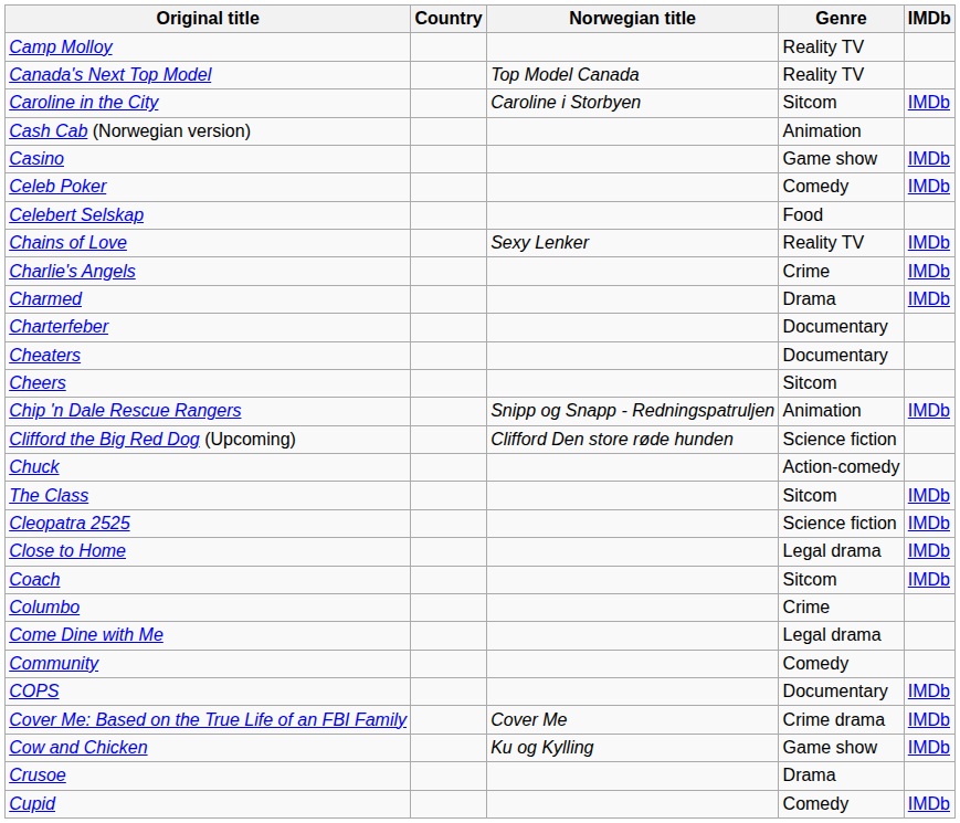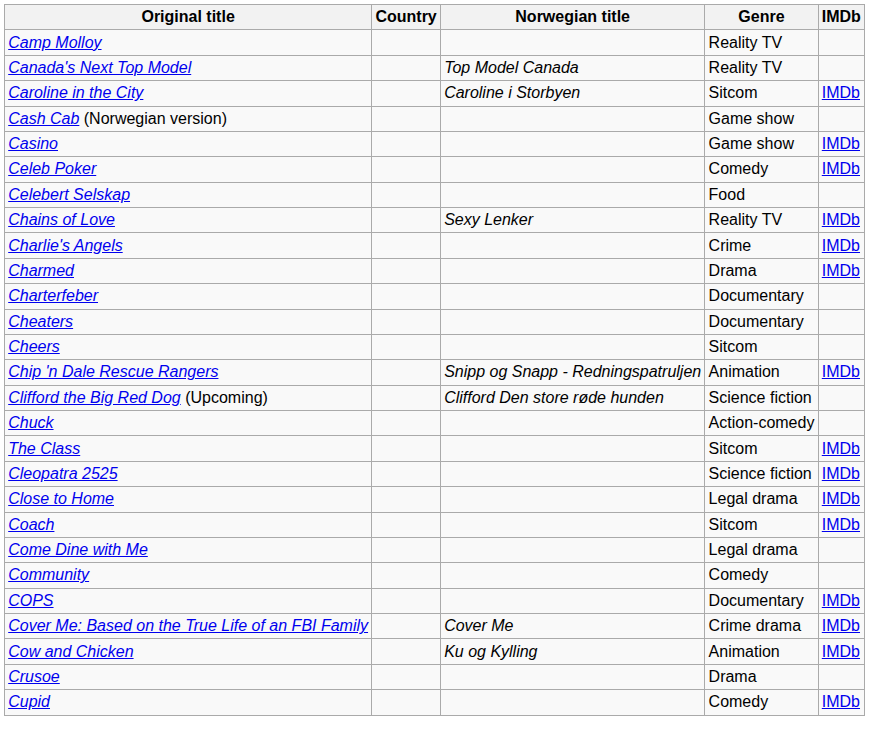 <table class="wikitable">
 <tr>
 <th>Original title</th>
 <th>Country</th>
 <th>Norwegian title</th>
 <th>Genre</th>
 <th>IMDb</th>
 </tr>
 <tr>
 <td><em><a href='#'>Camp Molloy</a></em></td>
 <td></td>
 <td></td>
 <td>Reality TV</td>
 <td></td>
 </tr>
 <tr>
 <td><em><a href='#'>Canada's Next Top Model</a></em></td>
 <td></td>
 <td><em>Top Model Canada</em></td>
 <td>Reality TV</td>
 <td></td>
 </tr>
 <tr>
 <td><em><a href='#'>Caroline in the City</a></em></td>
 <td></td>
 <td><em>Caroline i Storbyen</em></td>
 <td>Sitcom</td>
 <td><a href='#'>IMDb</a></td>
 </tr>
 <tr>
 <td><em><a href='#'>Cash Cab</a></em>  (Norwegian version)</td>
 <td></td>
 <td></td>
-<td>Animation</td>
+<td>Game show</td>
 <td></td>
 </tr>
 <tr>
 <td><em><a href='#'>Casino</a></em></td>
 <td></td>
 <td></td>
 <td>Game show</td>
 <td><a href='#'>IMDb</a></td>
 </tr>
 <tr>
 <td><em><a href='#'>Celeb Poker</a></em></td>
 <td></td>
 <td></td>
 <td>Comedy</td>
 <td><a href='#'>IMDb</a></td>
 </tr>
 <tr>
 <td><em><a href='#'>Celebert Selskap</a></em></td>
 <td></td>
 <td></td>
 <td>Food</td>
 <td></td>
 </tr>
 <tr>
 <td><em><a href='#'>Chains of Love</a></em></td>
 <td></td>
 <td><em>Sexy Lenker</em></td>
 <td>Reality TV</td>
 <td><a href='#'>IMDb</a></td>
 </tr>
 <tr>
 <td><em><a href='#'>Charlie's Angels</a></em></td>
 <td></td>
 <td></td>
 <td>Crime</td>
 <td><a href='#'>IMDb</a></td>
 </tr>
 <tr>
 <td><em><a href='#'>Charmed</a></em></td>
 <td></td>
 <td></td>
 <td>Drama</td>
 <td><a href='#'>IMDb</a></td>
 </tr>
 <tr>
 <td><em><a href='#'>Charterfeber</a></em></td>
 <td></td>
 <td></td>
 <td>Documentary</td>
 <td></td>
 </tr>
 <tr>
 <td><em><a href='#'>Cheaters</a></em></td>
 <td></td>
 <td></td>
 <td>Documentary</td>
 <td></td>
 </tr>
 <tr>
 <td><em><a href='#'>Cheers</a></em></td>
 <td></td>
 <td></td>
 <td>Sitcom</td>
 <td></td>
 </tr>
 <tr>
 <td><em><a href='#'>Chip 'n Dale Rescue Rangers</a></em></td>
 <td></td>
 <td><em>Snipp og Snapp - Redningspatruljen</em></td>
 <td>Animation</td>
 <td><a href='#'>IMDb</a></td>
 </tr>
 <tr>
 <td><a href='#'><em>Clifford the Big Red Dog</em></a> (Upcoming)</td>
 <td></td>
 <td><em>Clifford Den store røde hunden</em></td>
 <td>Science fiction</td>
 <td></td>
 </tr>
 <tr>
 <td><em><a href='#'>Chuck</a></em></td>
 <td></td>
 <td></td>
 <td>Action-comedy</td>
 <td></td>
 </tr>
 <tr>
 <td><em><a href='#'>The Class</a></em></td>
 <td></td>
 <td></td>
 <td>Sitcom</td>
 <td><a href='#'>IMDb</a></td>
 </tr>
 <tr>
 <td><em><a href='#'>Cleopatra 2525</a></em></td>
 <td></td>
 <td></td>
 <td>Science fiction</td>
 <td><a href='#'>IMDb</a></td>
 </tr>
 <tr>
 <td><em><a href='#'>Close to Home</a></em></td>
 <td></td>
 <td></td>
 <td>Legal drama</td>
 <td><a href='#'>IMDb</a></td>
 </tr>
 <tr>
 <td><em><a href='#'>Coach</a></em></td>
 <td></td>
 <td></td>
 <td>Sitcom</td>
 <td><a href='#'>IMDb</a></td>
 </tr>
 <tr>
-<td><em><a href='#'>Columbo</a></em></td>
-<td></td>
-<td></td>
-<td>Crime</td>
-<td></td>
-</tr>
-<tr>
 <td><em><a href='#'>Come Dine with Me</a></em></td>
 <td></td>
 <td></td>
 <td>Legal drama</td>
 <td></td>
 </tr>
 <tr>
 <td><em><a href='#'>Community</a></em></td>
 <td></td>
 <td></td>
 <td>Comedy</td>
 <td></td>
 </tr>
 <tr>
 <td><em><a href='#'>COPS</a></em></td>
 <td></td>
 <td></td>
 <td>Documentary</td>
 <td><a href='#'>IMDb</a></td>
 </tr>
 <tr>
 <td><em><a href='#'>Cover Me: Based on the True Life of an FBI Family</a></em></td>
 <td></td>
 <td><em>Cover Me</em></td>
 <td>Crime drama</td>
 <td><a href='#'>IMDb</a></td>
 </tr>
 <tr>
 <td><em><a href='#'>Cow and Chicken</a></em></td>
 <td></td>
 <td><em>Ku og Kylling</em></td>
-<td>Game show</td>
+<td>Animation</td>
 <td><a href='#'>IMDb</a></td>
 </tr>
 <tr>
 <td><em><a href='#'>Crusoe</a></em></td>
 <td></td>
 <td></td>
 <td>Drama</td>
 <td></td>
 </tr>
 <tr>
 <td><em><a href='#'>Cupid</a></em></td>
 <td></td>
 <td></td>
 <td>Comedy</td>
 <td><a href='#'>IMDb</a></td>
 </tr>
 </table>
